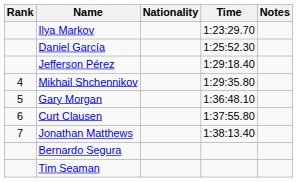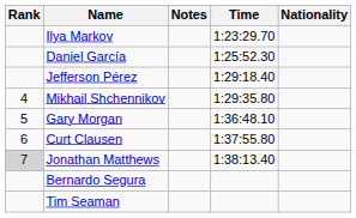 <table class="wikitable sortable" style="text-align:center">
 <tr>
 <th>Rank</th>
 <th>Name</th>
+<th>Notes</th>
+<th>Time</th>
 <th>Nationality</th>
-<th>Time</th>
-<th>Notes</th>
 </tr>
 <tr>
 <td></td>
 <td align=left><a href='#'>Ilya Markov</a></td>
+<td></td>
+<td>1:23:29.70</td>
 <td align=left></td>
-<td>1:23:29.70</td>
-<td></td>
 </tr>
 <tr>
 <td></td>
 <td align=left><a href='#'>Daniel García</a></td>
+<td></td>
+<td>1:25:52.30</td>
 <td align=left></td>
-<td>1:25:52.30</td>
-<td></td>
 </tr>
 <tr>
 <td></td>
 <td align=left><a href='#'>Jefferson Pérez</a></td>
+<td></td>
+<td>1:29:18.40</td>
 <td align=left></td>
-<td>1:29:18.40</td>
-<td></td>
 </tr>
 <tr>
 <td>4</td>
 <td align=left><a href='#'>Mikhail Shchennikov</a></td>
+<td></td>
+<td>1:29:35.80</td>
 <td align=left></td>
-<td>1:29:35.80</td>
-<td></td>
 </tr>
 <tr>
 <td>5</td>
 <td align=left><a href='#'>Gary Morgan</a></td>
+<td></td>
+<td>1:36:48.10</td>
 <td align=left></td>
-<td>1:36:48.10</td>
-<td></td>
 </tr>
 <tr>
 <td>6</td>
 <td align=left><a href='#'>Curt Clausen</a></td>
+<td></td>
+<td>1:37:55.80</td>
 <td align=left></td>
-<td>1:37:55.80</td>
-<td></td>
 </tr>
 <tr>
-<td>7</td>
+<td style="background: lightgrey;">7</td>
 <td align=left><a href='#'>Jonathan Matthews</a></td>
+<td></td>
+<td>1:38:13.40</td>
 <td align=left></td>
-<td>1:38:13.40</td>
-<td></td>
 </tr>
 <tr>
 <td></td>
 <td align=left><a href='#'>Bernardo Segura</a></td>
-<td align=left></td>
 <td></td>
 <td></td>
+<td align=left></td>
 </tr>
 <tr>
 <td></td>
 <td align=left><a href='#'>Tim Seaman</a></td>
-<td align=left></td>
 <td></td>
 <td></td>
+<td align=left></td>
 </tr>
 </table>
